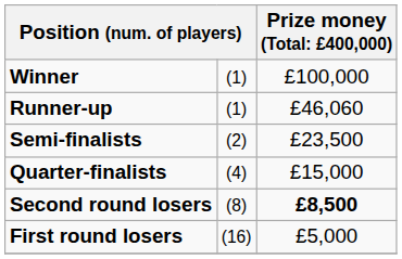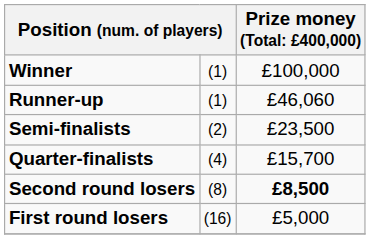 <table class="wikitable">
 <tr>
 <th colspan=2>Position <small>(num. of players)</small></th>
 <th>Prize money<br><small>(Total: £400,000)</small></th>
 </tr>
 <tr>
 <td><strong>Winner</strong></td>
 <td align=center><small>(1)</small></td>
 <td align=center>£100,000</td>
 </tr>
 <tr>
 <td><strong>Runner-up</strong></td>
 <td align=center><small>(1)</small></td>
 <td align=center>£46,060</td>
 </tr>
 <tr>
 <td><strong>Semi-finalists</strong></td>
 <td align=center><small>(2)</small></td>
 <td align=center>£23,500</td>
 </tr>
 <tr>
 <td><strong>Quarter-finalists</strong></td>
 <td align=center><small>(4)</small></td>
-<td align=center>£15,000</td>
+<td align=center>£15,700</td>
 </tr>
 <tr>
 <td><strong>Second round losers</strong></td>
 <td align=center><small>(8)</small></td>
 <td align=center><strong>£8,500</strong></td>
 </tr>
 <tr>
 <td><strong>First round losers</strong></td>
 <td align=center><small>(16)</small></td>
 <td align=center>£5,000</td>
 </tr>
 <tr>
 </tr>
 </table>
